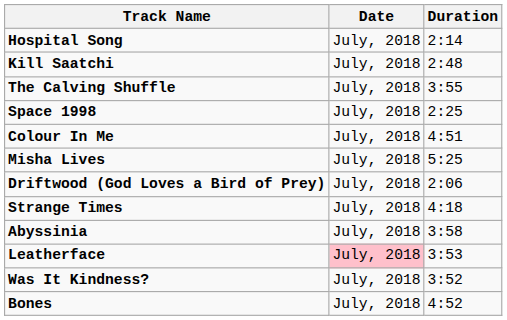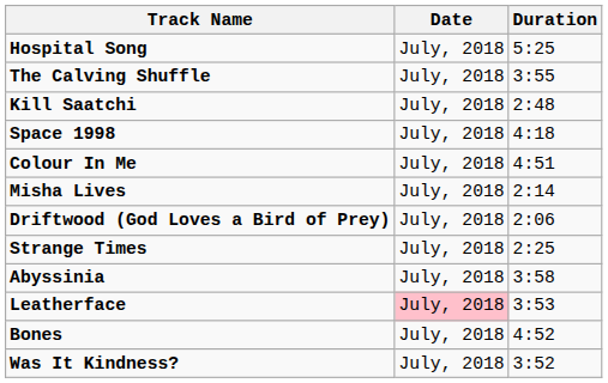 <table class="wikitable">
 <tr>
 <th>Track Name</th>
 <th>Date</th>
 <th>Duration</th>
 </tr>
 <tr>
 <td><strong>Hospital Song</strong></td>
 <td>July, 2018</td>
-<td>2:14</td>
+<td>5:25</td>
+</tr>
+<tr>
+<td><strong>The Calving Shuffle</strong></td>
+<td>July, 2018</td>
+<td>3:55</td>
 </tr>
 <tr>
 <td><strong>Kill Saatchi</strong></td>
 <td>July, 2018</td>
 <td>2:48</td>
 </tr>
 <tr>
-<td><strong>The Calving Shuffle</strong></td>
-<td>July, 2018</td>
-<td>3:55</td>
-</tr>
-<tr>
 <td><strong>Space 1998</strong></td>
 <td>July, 2018</td>
-<td>2:25</td>
+<td>4:18</td>
 </tr>
 <tr>
 <td><strong>Colour In Me</strong></td>
 <td>July, 2018</td>
 <td>4:51</td>
 </tr>
 <tr>
 <td><strong>Misha Lives</strong></td>
 <td>July, 2018</td>
-<td>5:25</td>
+<td>2:14</td>
 </tr>
 <tr>
 <td><strong>Driftwood (God Loves a Bird of Prey)</strong></td>
 <td>July, 2018</td>
 <td>2:06</td>
 </tr>
 <tr>
 <td><strong>Strange Times</strong></td>
 <td>July, 2018</td>
-<td>4:18</td>
+<td>2:25</td>
 </tr>
 <tr>
 <td><strong>Abyssinia</strong></td>
 <td>July, 2018</td>
 <td>3:58</td>
 </tr>
 <tr>
 <td><strong>Leatherface</strong></td>
 <td style="background: pink;">July, 2018</td>
 <td>3:53</td>
 </tr>
 <tr>
+<td><strong>Bones</strong></td>
+<td>July, 2018</td>
+<td>4:52</td>
+</tr>
+<tr>
 <td><strong>Was It Kindness?</strong></td>
 <td>July, 2018</td>
 <td>3:52</td>
 </tr>
-<tr>
-<td><strong>Bones</strong></td>
-<td>July, 2018</td>
-<td>4:52</td>
-</tr>
 </table>
